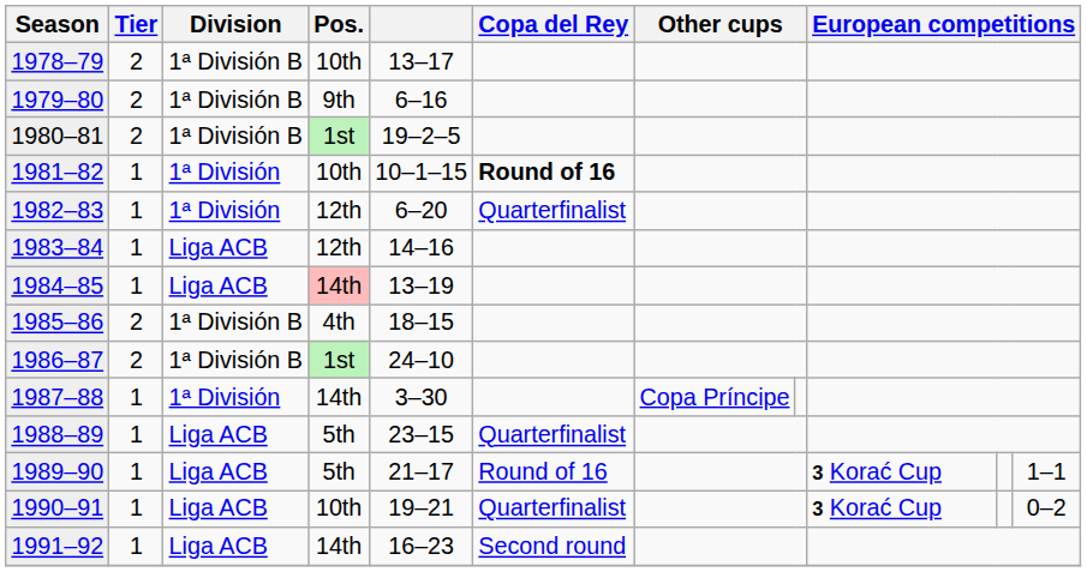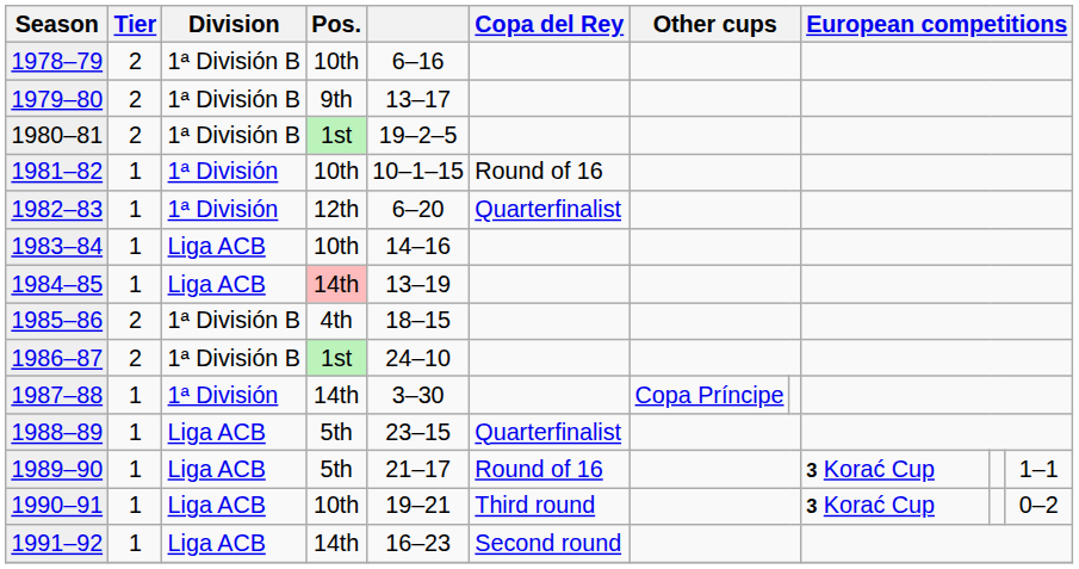 <table class=wikitable style=font-size:85%;text-align:center>
 <tr>
 <th>Season</th>
 <th><a href='#'>Tier</a></th>
 <th>Division</th>
 <th>Pos.</th>
 <th></th>
 <th><a href='#'>Copa del Rey</a></th>
 <th colspan=2>Other cups</th>
 <th colspan=3><a href='#'>European competitions</a></th>
 </tr>
 <tr>
 <td bgcolor=#efefef><a href='#'>1978–79</a></td>
 <td>2</td>
 <td align=left>1ª División B</td>
 <td>10th</td>
-<td>13–17</td>
+<td>6–16</td>
 <td></td>
 <td colspan=2></td>
 <td colspan=3></td>
 </tr>
 <tr>
 <td bgcolor=#efefef><a href='#'>1979–80</a></td>
 <td>2</td>
 <td align=left>1ª División B</td>
 <td>9th</td>
-<td>6–16</td>
+<td>13–17</td>
 <td></td>
 <td colspan=2></td>
 <td colspan=3></td>
 </tr>
 <tr>
 <td bgcolor=#efefef>1980–81</td>
 <td>2</td>
 <td align=left>1ª División B</td>
 <td bgcolor=#BBF3BB>1st</td>
 <td>19–2–5</td>
 <td></td>
 <td colspan=2></td>
 <td colspan=3></td>
 </tr>
 <tr>
 <td bgcolor=#efefef><a href='#'>1981–82</a></td>
 <td>1</td>
 <td align=left><a href='#'>1ª División</a></td>
 <td>10th</td>
 <td>10–1–15</td>
-<td align=left><strong>Round of 16</strong></td>
+<td align=left>Round of 16</td>
 <td colspan=2></td>
 <td colspan=3></td>
 </tr>
 <tr>
 <td bgcolor=#efefef><a href='#'>1982–83</a></td>
 <td>1</td>
 <td align=left><a href='#'>1ª División</a></td>
 <td>12th</td>
 <td>6–20</td>
 <td align=left><a href='#'>Quarterfinalist</a></td>
 <td colspan=2></td>
 <td colspan=3></td>
 </tr>
 <tr>
 <td bgcolor=#efefef><a href='#'>1983–84</a></td>
 <td>1</td>
 <td align=left><a href='#'>Liga ACB</a></td>
-<td>12th</td>
+<td>10th</td>
 <td>14–16</td>
 <td></td>
 <td colspan=2></td>
 <td colspan=3></td>
 </tr>
 <tr>
 <td bgcolor=#efefef><a href='#'>1984–85</a></td>
 <td>1</td>
 <td align=left><a href='#'>Liga ACB</a></td>
 <td bgcolor=#FFBBBB>14th</td>
 <td>13–19</td>
 <td></td>
 <td colspan=2></td>
 <td colspan=3></td>
 </tr>
 <tr>
 <td bgcolor=#efefef><a href='#'>1985–86</a></td>
 <td>2</td>
 <td align=left>1ª División B</td>
 <td>4th</td>
 <td>18–15</td>
 <td></td>
 <td colspan=2></td>
 <td colspan=3></td>
 </tr>
 <tr>
 <td bgcolor=#efefef><a href='#'>1986–87</a></td>
 <td>2</td>
 <td align=left>1ª División B</td>
 <td bgcolor=#BBF3BB>1st</td>
 <td>24–10</td>
 <td></td>
 <td colspan=2></td>
 <td colspan=3></td>
 </tr>
 <tr>
 <td bgcolor=#efefef><a href='#'>1987–88</a></td>
 <td>1</td>
 <td align=left><a href='#'>1ª División</a></td>
 <td>14th</td>
 <td>3–30</td>
 <td></td>
 <td align=left><a href='#'>Copa Príncipe</a></td>
 <td></td>
 <td colspan=3></td>
 </tr>
 <tr>
 <td bgcolor=#efefef><a href='#'>1988–89</a></td>
 <td>1</td>
 <td align=left><a href='#'>Liga ACB</a></td>
 <td>5th</td>
 <td>23–15</td>
 <td align=left><a href='#'>Quarterfinalist</a></td>
 <td colspan=2></td>
 <td colspan=3></td>
 </tr>
 <tr>
 <td bgcolor=#efefef><a href='#'>1989–90</a></td>
 <td>1</td>
 <td align=left><a href='#'>Liga ACB</a></td>
 <td>5th</td>
 <td>21–17</td>
 <td align=left><a href='#'>Round of 16</a></td>
 <td colspan=2></td>
 <td align=left><small><strong>3</strong></small> <a href='#'>Korać Cup</a></td>
 <td></td>
 <td>1–1</td>
 </tr>
 <tr>
 <td bgcolor=#efefef><a href='#'>1990–91</a></td>
 <td>1</td>
 <td align=left><a href='#'>Liga ACB</a></td>
 <td>10th</td>
 <td>19–21</td>
-<td align=left><a href='#'>Quarterfinalist</a></td>
+<td align=left><a href='#'>Third round</a></td>
 <td colspan=2></td>
 <td align=left><small><strong>3</strong></small> <a href='#'>Korać Cup</a></td>
 <td></td>
 <td>0–2</td>
 </tr>
 <tr>
 <td bgcolor=#efefef><a href='#'>1991–92</a></td>
 <td>1</td>
 <td align=left><a href='#'>Liga ACB</a></td>
 <td>14th</td>
 <td>16–23</td>
 <td align=left><a href='#'>Second round</a></td>
 <td colspan=2></td>
 <td colspan=3></td>
 </tr>
 <tr>
 </tr>
 </table>
